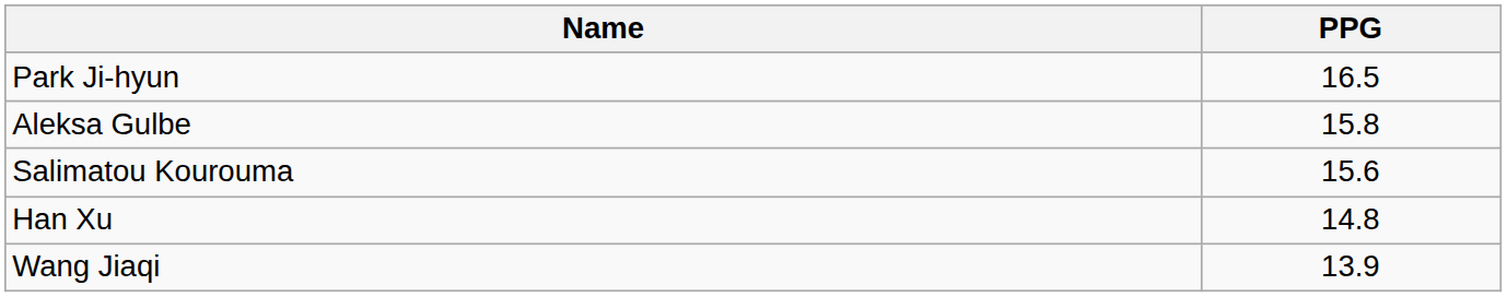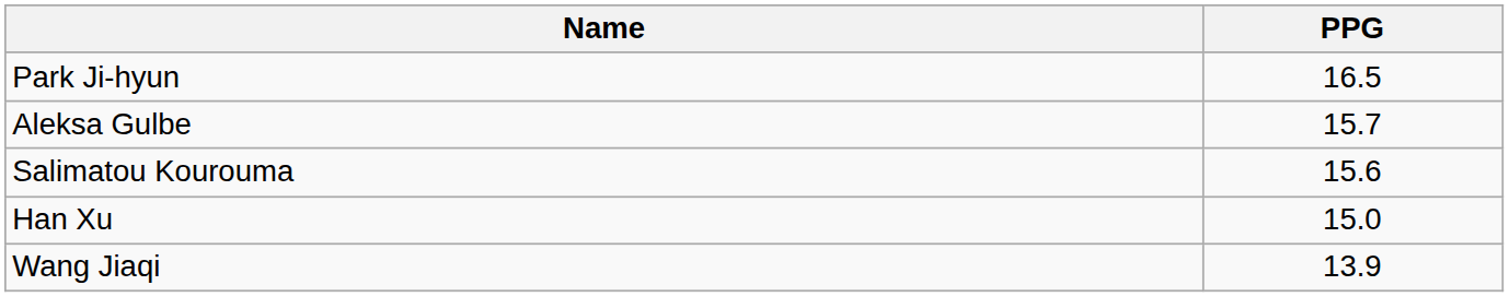 <table class=wikitable width="90%">
 <tr>
 <th width="80%">Name</th>
 <th width="20%">PPG</th>
 </tr>
 <tr>
 <td> Park Ji-hyun</td>
 <td align=center>16.5</td>
 </tr>
 <tr>
 <td> Aleksa Gulbe</td>
-<td align=center>15.8</td>
+<td align=center>15.7</td>
 </tr>
 <tr>
 <td> Salimatou Kourouma</td>
 <td align=center>15.6</td>
 </tr>
 <tr>
 <td> Han Xu</td>
-<td align=center>14.8</td>
+<td align=center>15.0</td>
 </tr>
 <tr>
 <td> Wang Jiaqi</td>
 <td align=center>13.9</td>
 </tr>
 </table>
